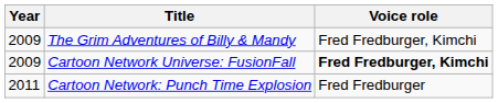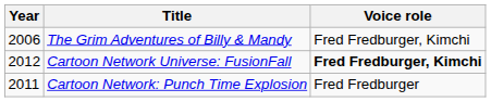 <table class="wikitable sortable">
 <tr>
 <th>Year</th>
 <th>Title</th>
 <th>Voice role</th>
 </tr>
 <tr>
-<td>2009</td>
+<td>2006</td>
 <td><em><a href='#'>The Grim Adventures of Billy & Mandy</a></em></td>
 <td>Fred Fredburger, Kimchi</td>
 </tr>
 <tr>
-<td>2009</td>
+<td>2012</td>
 <td><em><a href='#'>Cartoon Network Universe: FusionFall</a></em></td>
 <td><strong>Fred Fredburger, Kimchi</strong></td>
 </tr>
 <tr>
 <td>2011</td>
 <td><em><a href='#'>Cartoon Network: Punch Time Explosion</a></em></td>
 <td>Fred Fredburger</td>
 </tr>
 </table>
